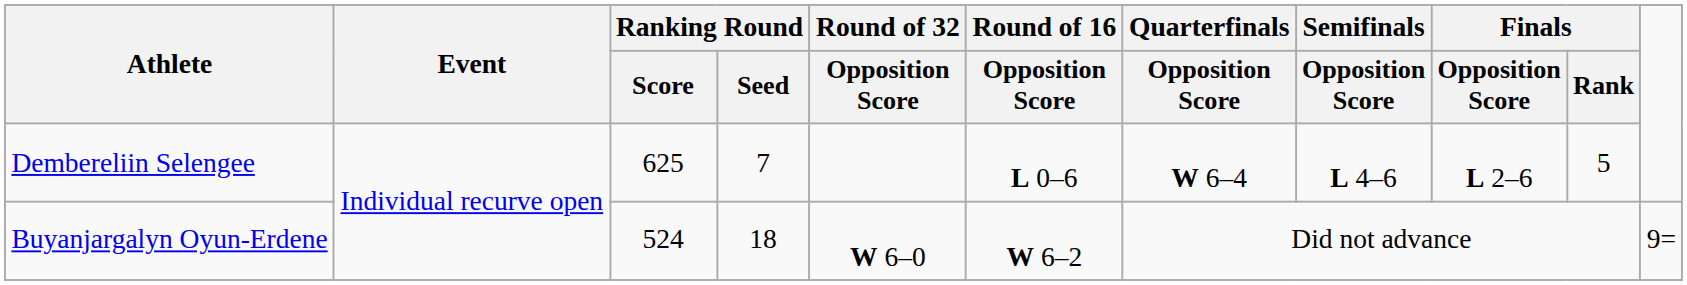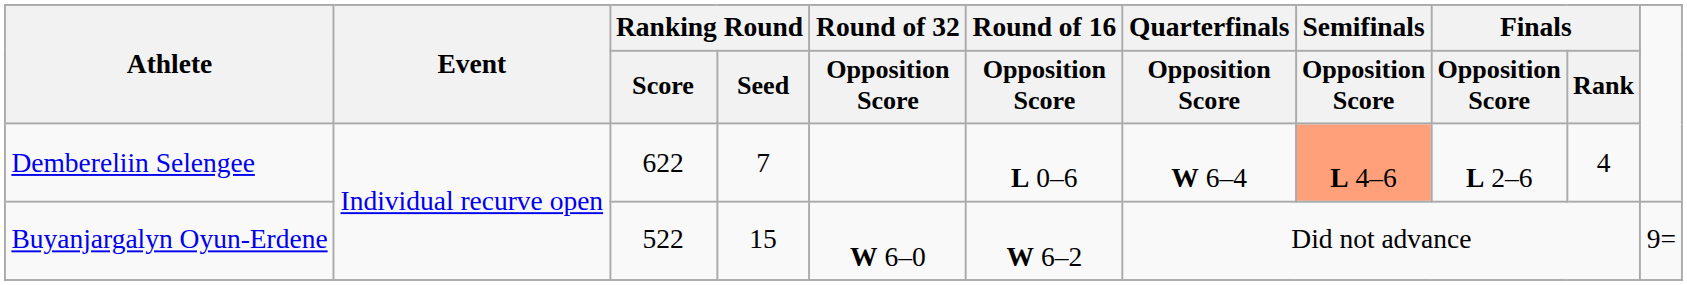 <table class="wikitable" style="text-align: center; font-size:90%">
 <tr>
 <th rowspan="2">Athlete</th>
 <th rowspan="2">Event</th>
 <th colspan="2">Ranking Round</th>
 <th>Round of 32</th>
 <th>Round of 16</th>
 <th>Quarterfinals</th>
 <th>Semifinals</th>
 <th colspan="2">Finals</th>
 </tr>
 <tr style="font-size:95%">
 <th>Score</th>
 <th>Seed</th>
 <th>Opposition<br>Score</th>
 <th>Opposition<br>Score</th>
 <th>Opposition<br>Score</th>
 <th>Opposition<br>Score</th>
 <th>Opposition<br>Score</th>
 <th>Rank</th>
 </tr>
 <tr>
 <td align=left><a href='#'>Dembereliin Selengee</a></td>
 <td align=left rowspan=2><a href='#'>Individual recurve open</a></td>
-<td>625</td>
+<td>622</td>
 <td>7</td>
 <td></td>
 <td><br><strong>L</strong> 0–6</td>
 <td><br><strong>W</strong> 6–4</td>
-<td><br><strong>L</strong> 4–6</td>
+<td style="background: lightsalmon;"><br><strong>L</strong> 4–6</td>
 <td><br><strong>L</strong> 2–6</td>
-<td>5</td>
+<td>4</td>
 </tr>
 <tr>
 <td align=left><a href='#'>Buyanjargalyn Oyun-Erdene</a></td>
-<td>524</td>
-<td>18</td>
+<td>522</td>
+<td>15</td>
 <td><br><strong>W</strong> 6–0</td>
 <td><br><strong>W</strong> 6–2</td>
 <td colspan=4>Did not advance</td>
 <td>9=</td>
 </tr>
 </table>
